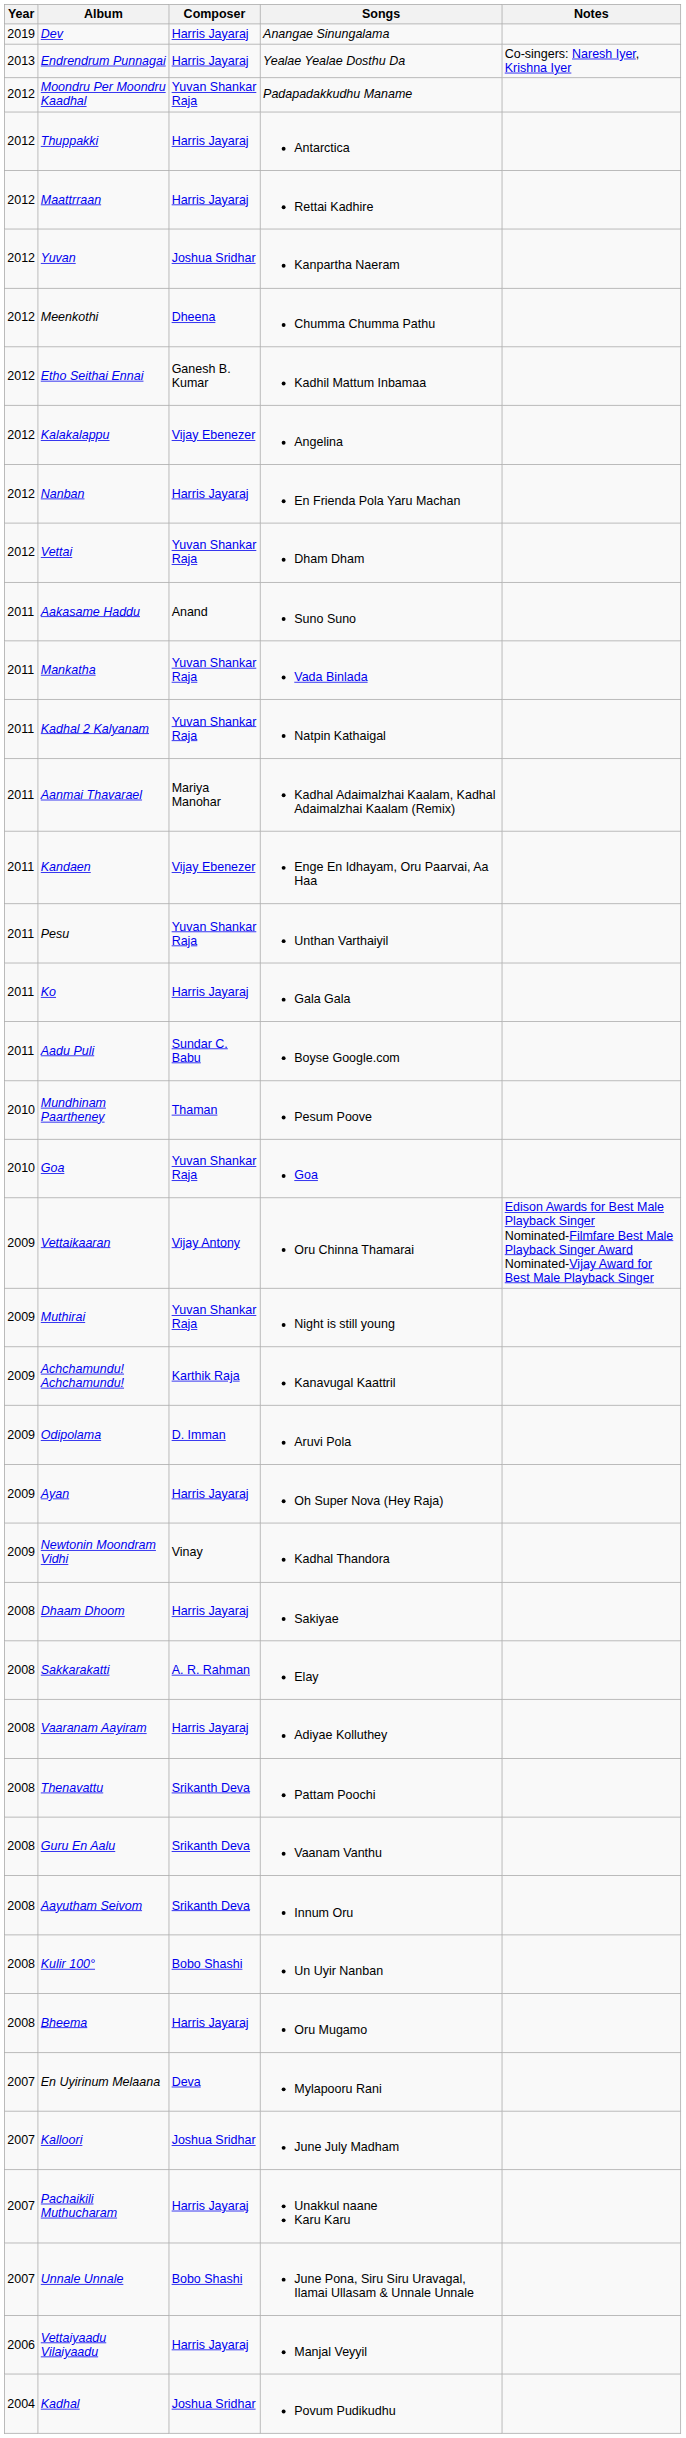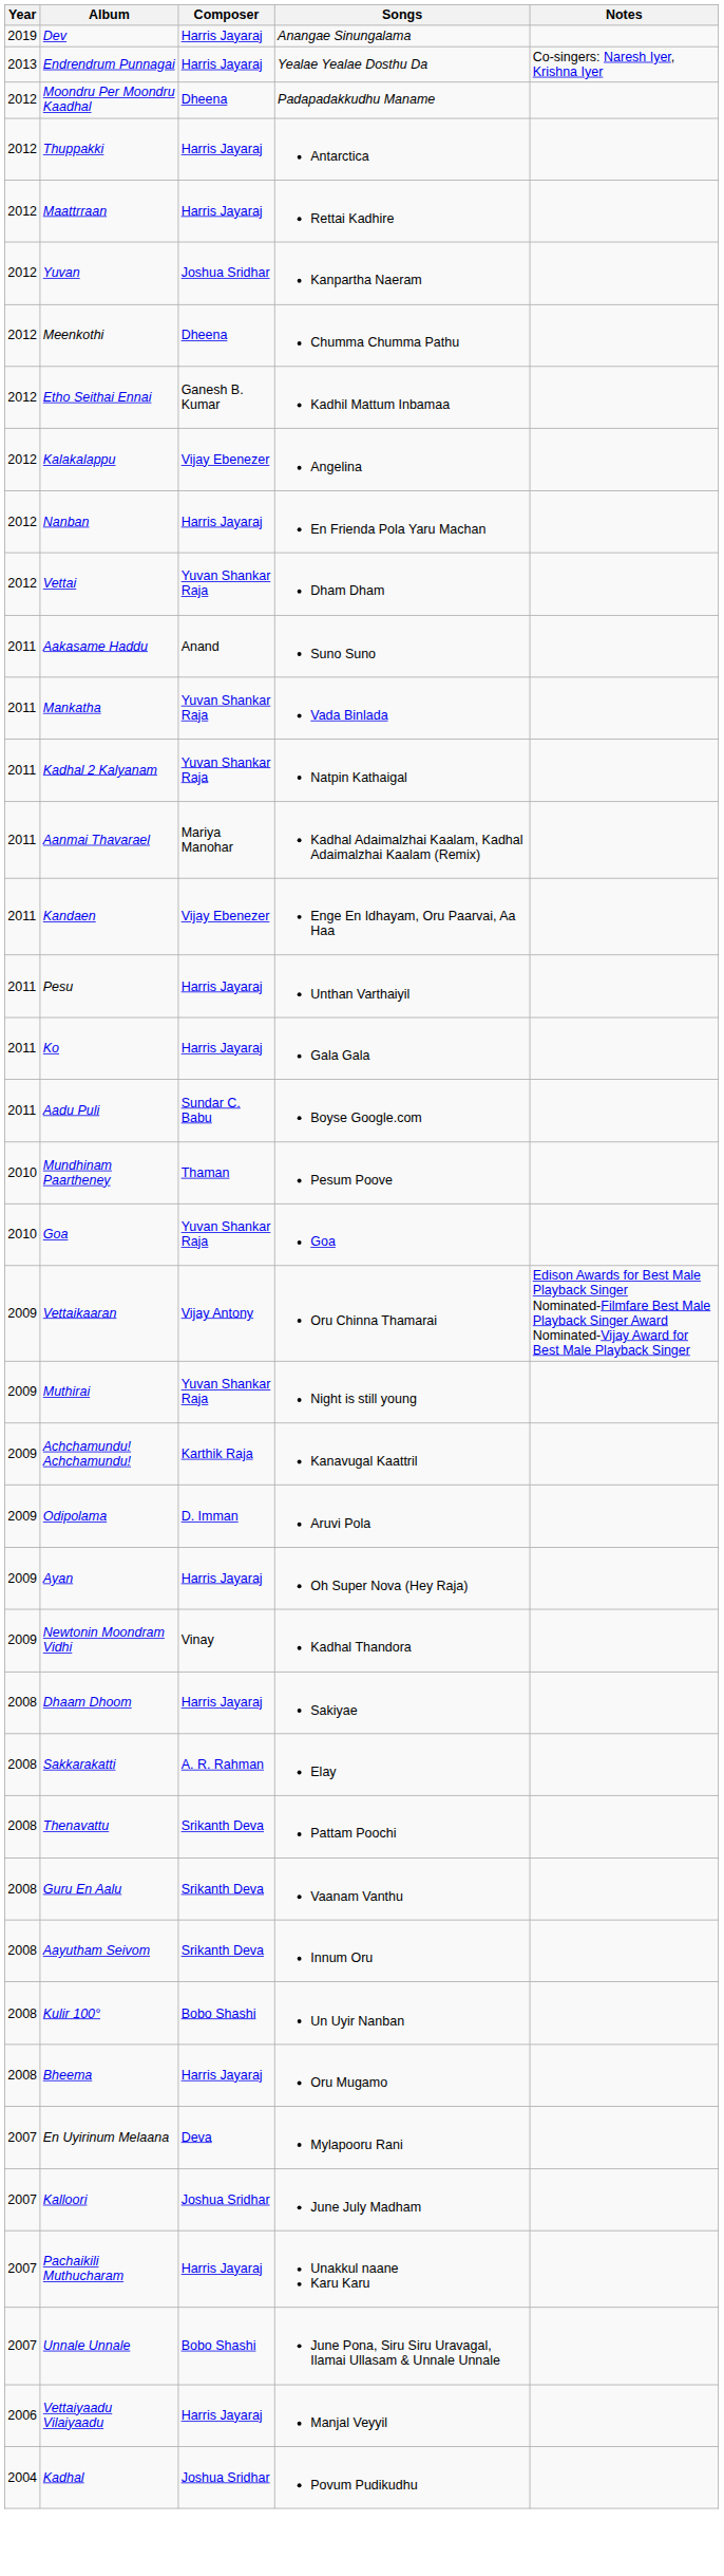 <table class="wikitable sortable">
 <tr>
 <th>Year</th>
 <th>Album</th>
 <th>Composer</th>
 <th>Songs</th>
 <th>Notes</th>
 </tr>
 <tr>
 <td>2019</td>
 <td><em><a href='#'>Dev</a></em></td>
 <td><a href='#'>Harris Jayaraj</a></td>
 <td><em>Anangae Sinungalama</em></td>
 </tr>
 <tr>
 <td>2013</td>
 <td><em><a href='#'>Endrendrum Punnagai</a></em></td>
 <td><a href='#'>Harris Jayaraj</a></td>
 <td><em>Yealae Yealae Dosthu Da</em></td>
 <td>Co-singers: <a href='#'>Naresh Iyer</a>, <a href='#'>Krishna Iyer</a></td>
 </tr>
 <tr>
 <td>2012</td>
 <td><em><a href='#'>Moondru Per Moondru Kaadhal</a></em></td>
-<td><a href='#'>Yuvan Shankar Raja</a></td>
+<td><a href='#'>Dheena</a></td>
 <td><em>Padapadakkudhu Maname</em></td>
 <td></td>
 </tr>
 <tr>
 <td>2012</td>
 <td><em><a href='#'>Thuppakki</a></em></td>
 <td><a href='#'>Harris Jayaraj</a></td>
 <td><br><ul><li>Antarctica</li></ul></td>
 <td></td>
 </tr>
 <tr>
 <td>2012</td>
 <td><em><a href='#'>Maattrraan</a></em></td>
 <td><a href='#'>Harris Jayaraj</a></td>
 <td><br><ul><li>Rettai Kadhire</li></ul></td>
 <td></td>
 </tr>
 <tr>
 <td>2012</td>
 <td><em><a href='#'>Yuvan</a></em></td>
 <td><a href='#'>Joshua Sridhar</a></td>
 <td><br><ul><li>Kanpartha Naeram</li></ul></td>
 <td></td>
 </tr>
 <tr>
 <td>2012</td>
 <td><em>Meenkothi</em></td>
 <td><a href='#'>Dheena</a></td>
 <td><br><ul><li>Chumma Chumma Pathu</li></ul></td>
 <td></td>
 </tr>
 <tr>
 <td>2012</td>
 <td><em><a href='#'>Etho Seithai Ennai</a></em></td>
 <td>Ganesh B. Kumar</td>
 <td><br><ul><li>Kadhil Mattum Inbamaa</li></ul></td>
 <td></td>
 </tr>
 <tr>
 <td>2012</td>
 <td><em><a href='#'>Kalakalappu</a></em></td>
 <td><a href='#'>Vijay Ebenezer</a></td>
 <td><br><ul><li>Angelina</li></ul></td>
 <td></td>
 </tr>
 <tr>
 <td>2012</td>
 <td><em><a href='#'>Nanban</a></em></td>
 <td><a href='#'>Harris Jayaraj</a></td>
 <td><br><ul><li>En Frienda Pola Yaru Machan</li></ul></td>
 <td></td>
 </tr>
 <tr>
 <td>2012</td>
 <td><em><a href='#'>Vettai</a></em></td>
 <td><a href='#'>Yuvan Shankar Raja</a></td>
 <td><br><ul><li>Dham Dham</li></ul></td>
 <td></td>
 </tr>
 <tr>
 <td>2011</td>
 <td><em><a href='#'>Aakasame Haddu</a></em></td>
 <td>Anand</td>
 <td><br><ul><li>Suno Suno</li></ul></td>
 <td></td>
 </tr>
 <tr>
 <td>2011</td>
 <td><em><a href='#'>Mankatha</a></em></td>
 <td><a href='#'>Yuvan Shankar Raja</a></td>
 <td><br><ul><li><a href='#'>Vada Binlada</a></li></ul></td>
 <td></td>
 </tr>
 <tr>
 <td>2011</td>
 <td><em><a href='#'>Kadhal 2 Kalyanam</a></em></td>
 <td><a href='#'>Yuvan Shankar Raja</a></td>
 <td><br><ul><li>Natpin Kathaigal</li></ul></td>
 <td></td>
 </tr>
 <tr>
 <td>2011</td>
 <td><em><a href='#'>Aanmai Thavarael</a></em></td>
 <td>Mariya Manohar</td>
 <td><br><ul><li>Kadhal Adaimalzhai Kaalam, Kadhal Adaimalzhai Kaalam (Remix)</li></ul></td>
 <td></td>
 </tr>
 <tr>
 <td>2011</td>
 <td><em><a href='#'>Kandaen</a></em></td>
 <td><a href='#'>Vijay Ebenezer</a></td>
 <td><br><ul><li>Enge En Idhayam, Oru Paarvai, Aa Haa</li></ul></td>
 <td></td>
 </tr>
 <tr>
 <td>2011</td>
 <td><em>Pesu</em></td>
-<td><a href='#'>Yuvan Shankar Raja</a></td>
+<td><a href='#'>Harris Jayaraj</a></td>
 <td><br><ul><li>Unthan Varthaiyil</li></ul></td>
 <td></td>
 </tr>
 <tr>
 <td>2011</td>
 <td><em><a href='#'>Ko</a></em></td>
 <td><a href='#'>Harris Jayaraj</a></td>
 <td><br><ul><li>Gala Gala</li></ul></td>
 <td></td>
 </tr>
 <tr>
 <td>2011</td>
 <td><em><a href='#'>Aadu Puli</a></em></td>
 <td><a href='#'>Sundar C. Babu</a></td>
 <td><br><ul><li>Boyse Google.com</li></ul></td>
 <td></td>
 </tr>
 <tr>
 <td>2010</td>
 <td><em><a href='#'>Mundhinam Paartheney</a></em></td>
 <td><a href='#'>Thaman</a></td>
 <td><br><ul><li>Pesum Poove</li></ul></td>
 <td></td>
 </tr>
 <tr>
 <td>2010</td>
 <td><em><a href='#'>Goa</a></em></td>
 <td><a href='#'>Yuvan Shankar Raja</a></td>
 <td><br><ul><li><a href='#'>Goa</a></li></ul></td>
 <td></td>
 </tr>
 <tr>
 <td>2009</td>
 <td><em><a href='#'>Vettaikaaran</a></em></td>
 <td><a href='#'>Vijay Antony</a></td>
 <td><br><ul><li>Oru Chinna Thamarai</li></ul></td>
 <td><a href='#'>Edison Awards for Best Male Playback Singer</a><br>Nominated-<a href='#'>Filmfare Best Male Playback Singer Award</a><br>Nominated-<a href='#'>Vijay Award for Best Male Playback Singer</a></td>
 </tr>
 <tr>
 <td>2009</td>
 <td><em><a href='#'>Muthirai</a></em></td>
 <td><a href='#'>Yuvan Shankar Raja</a></td>
 <td><br><ul><li>Night is still young</li></ul></td>
 <td></td>
 </tr>
 <tr>
 <td>2009</td>
 <td><em><a href='#'>Achchamundu! Achchamundu!</a></em></td>
 <td><a href='#'>Karthik Raja</a></td>
 <td><br><ul><li>Kanavugal Kaattril</li></ul></td>
 <td></td>
 </tr>
 <tr>
 <td>2009</td>
 <td><em><a href='#'>Odipolama</a></em></td>
 <td><a href='#'>D. Imman</a></td>
 <td><br><ul><li>Aruvi Pola</li></ul></td>
 <td></td>
 </tr>
 <tr>
 <td>2009</td>
 <td><em><a href='#'>Ayan</a></em></td>
 <td><a href='#'>Harris Jayaraj</a></td>
 <td><br><ul><li>Oh Super Nova (Hey Raja)</li></ul></td>
 <td></td>
 </tr>
 <tr>
 <td>2009</td>
 <td><em><a href='#'>Newtonin Moondram Vidhi</a></em></td>
 <td>Vinay</td>
 <td><br><ul><li>Kadhal Thandora</li></ul></td>
 <td></td>
 </tr>
 <tr>
 <td>2008</td>
 <td><em><a href='#'>Dhaam Dhoom</a></em></td>
 <td><a href='#'>Harris Jayaraj</a></td>
 <td><br><ul><li>Sakiyae</li></ul></td>
 <td></td>
 </tr>
 <tr>
 <td>2008</td>
 <td><em><a href='#'>Sakkarakatti</a></em></td>
 <td><a href='#'>A. R. Rahman</a></td>
 <td><br><ul><li>Elay</li></ul></td>
 <td></td>
 </tr>
 <tr>
 <td>2008</td>
-<td><em><a href='#'>Vaaranam Aayiram</a></em></td>
-<td><a href='#'>Harris Jayaraj</a></td>
-<td><br><ul><li>Adiyae Kolluthey</li></ul></td>
-<td></td>
-</tr>
-<tr>
-<td>2008</td>
 <td><em><a href='#'>Thenavattu</a></em></td>
 <td><a href='#'>Srikanth Deva</a></td>
 <td><br><ul><li>Pattam Poochi</li></ul></td>
 <td></td>
 </tr>
 <tr>
 <td>2008</td>
 <td><em><a href='#'>Guru En Aalu</a></em></td>
 <td><a href='#'>Srikanth Deva</a></td>
 <td><br><ul><li>Vaanam Vanthu</li></ul></td>
 <td></td>
 </tr>
 <tr>
 <td>2008</td>
 <td><em><a href='#'>Aayutham Seivom</a></em></td>
 <td><a href='#'>Srikanth Deva</a></td>
 <td><br><ul><li>Innum Oru</li></ul></td>
 <td></td>
 </tr>
 <tr>
 <td>2008</td>
 <td><em><a href='#'>Kulir 100°</a></em></td>
 <td><a href='#'>Bobo Shashi</a></td>
 <td><br><ul><li>Un Uyir Nanban</li></ul></td>
 <td></td>
 </tr>
 <tr>
 <td>2008</td>
 <td><em><a href='#'>Bheema</a></em></td>
 <td><a href='#'>Harris Jayaraj</a></td>
 <td><br><ul><li>Oru Mugamo</li></ul></td>
 <td></td>
 </tr>
 <tr>
 <td>2007</td>
 <td><em>En Uyirinum Melaana</em></td>
 <td><a href='#'>Deva</a></td>
 <td><br><ul><li>Mylapooru Rani</li></ul></td>
 <td></td>
 </tr>
 <tr>
 <td>2007</td>
 <td><em><a href='#'>Kalloori</a></em></td>
 <td><a href='#'>Joshua Sridhar</a></td>
 <td><br><ul><li>June July Madham</li></ul></td>
 <td></td>
 </tr>
 <tr>
 <td>2007</td>
 <td><em><a href='#'>Pachaikili Muthucharam</a></em></td>
 <td><a href='#'>Harris Jayaraj</a></td>
 <td><br><ul><li>Unakkul naane</li><li>Karu Karu</li></ul></td>
 <td></td>
 </tr>
 <tr>
 <td>2007</td>
 <td><em><a href='#'>Unnale Unnale</a></em></td>
 <td><a href='#'>Bobo Shashi</a></td>
 <td><br><ul><li>June Pona, Siru Siru Uravagal, Ilamai Ullasam & Unnale Unnale</li></ul></td>
 <td></td>
 </tr>
 <tr>
 <td>2006</td>
 <td><em><a href='#'>Vettaiyaadu Vilaiyaadu</a></em></td>
 <td><a href='#'>Harris Jayaraj</a></td>
 <td><br><ul><li>Manjal Veyyil</li></ul></td>
 <td></td>
 </tr>
 <tr>
 <td>2004</td>
 <td><em><a href='#'>Kadhal</a></em></td>
 <td><a href='#'>Joshua Sridhar</a></td>
 <td><br><ul><li>Povum Pudikudhu</li></ul></td>
 <td></td>
 </tr>
 </table>
